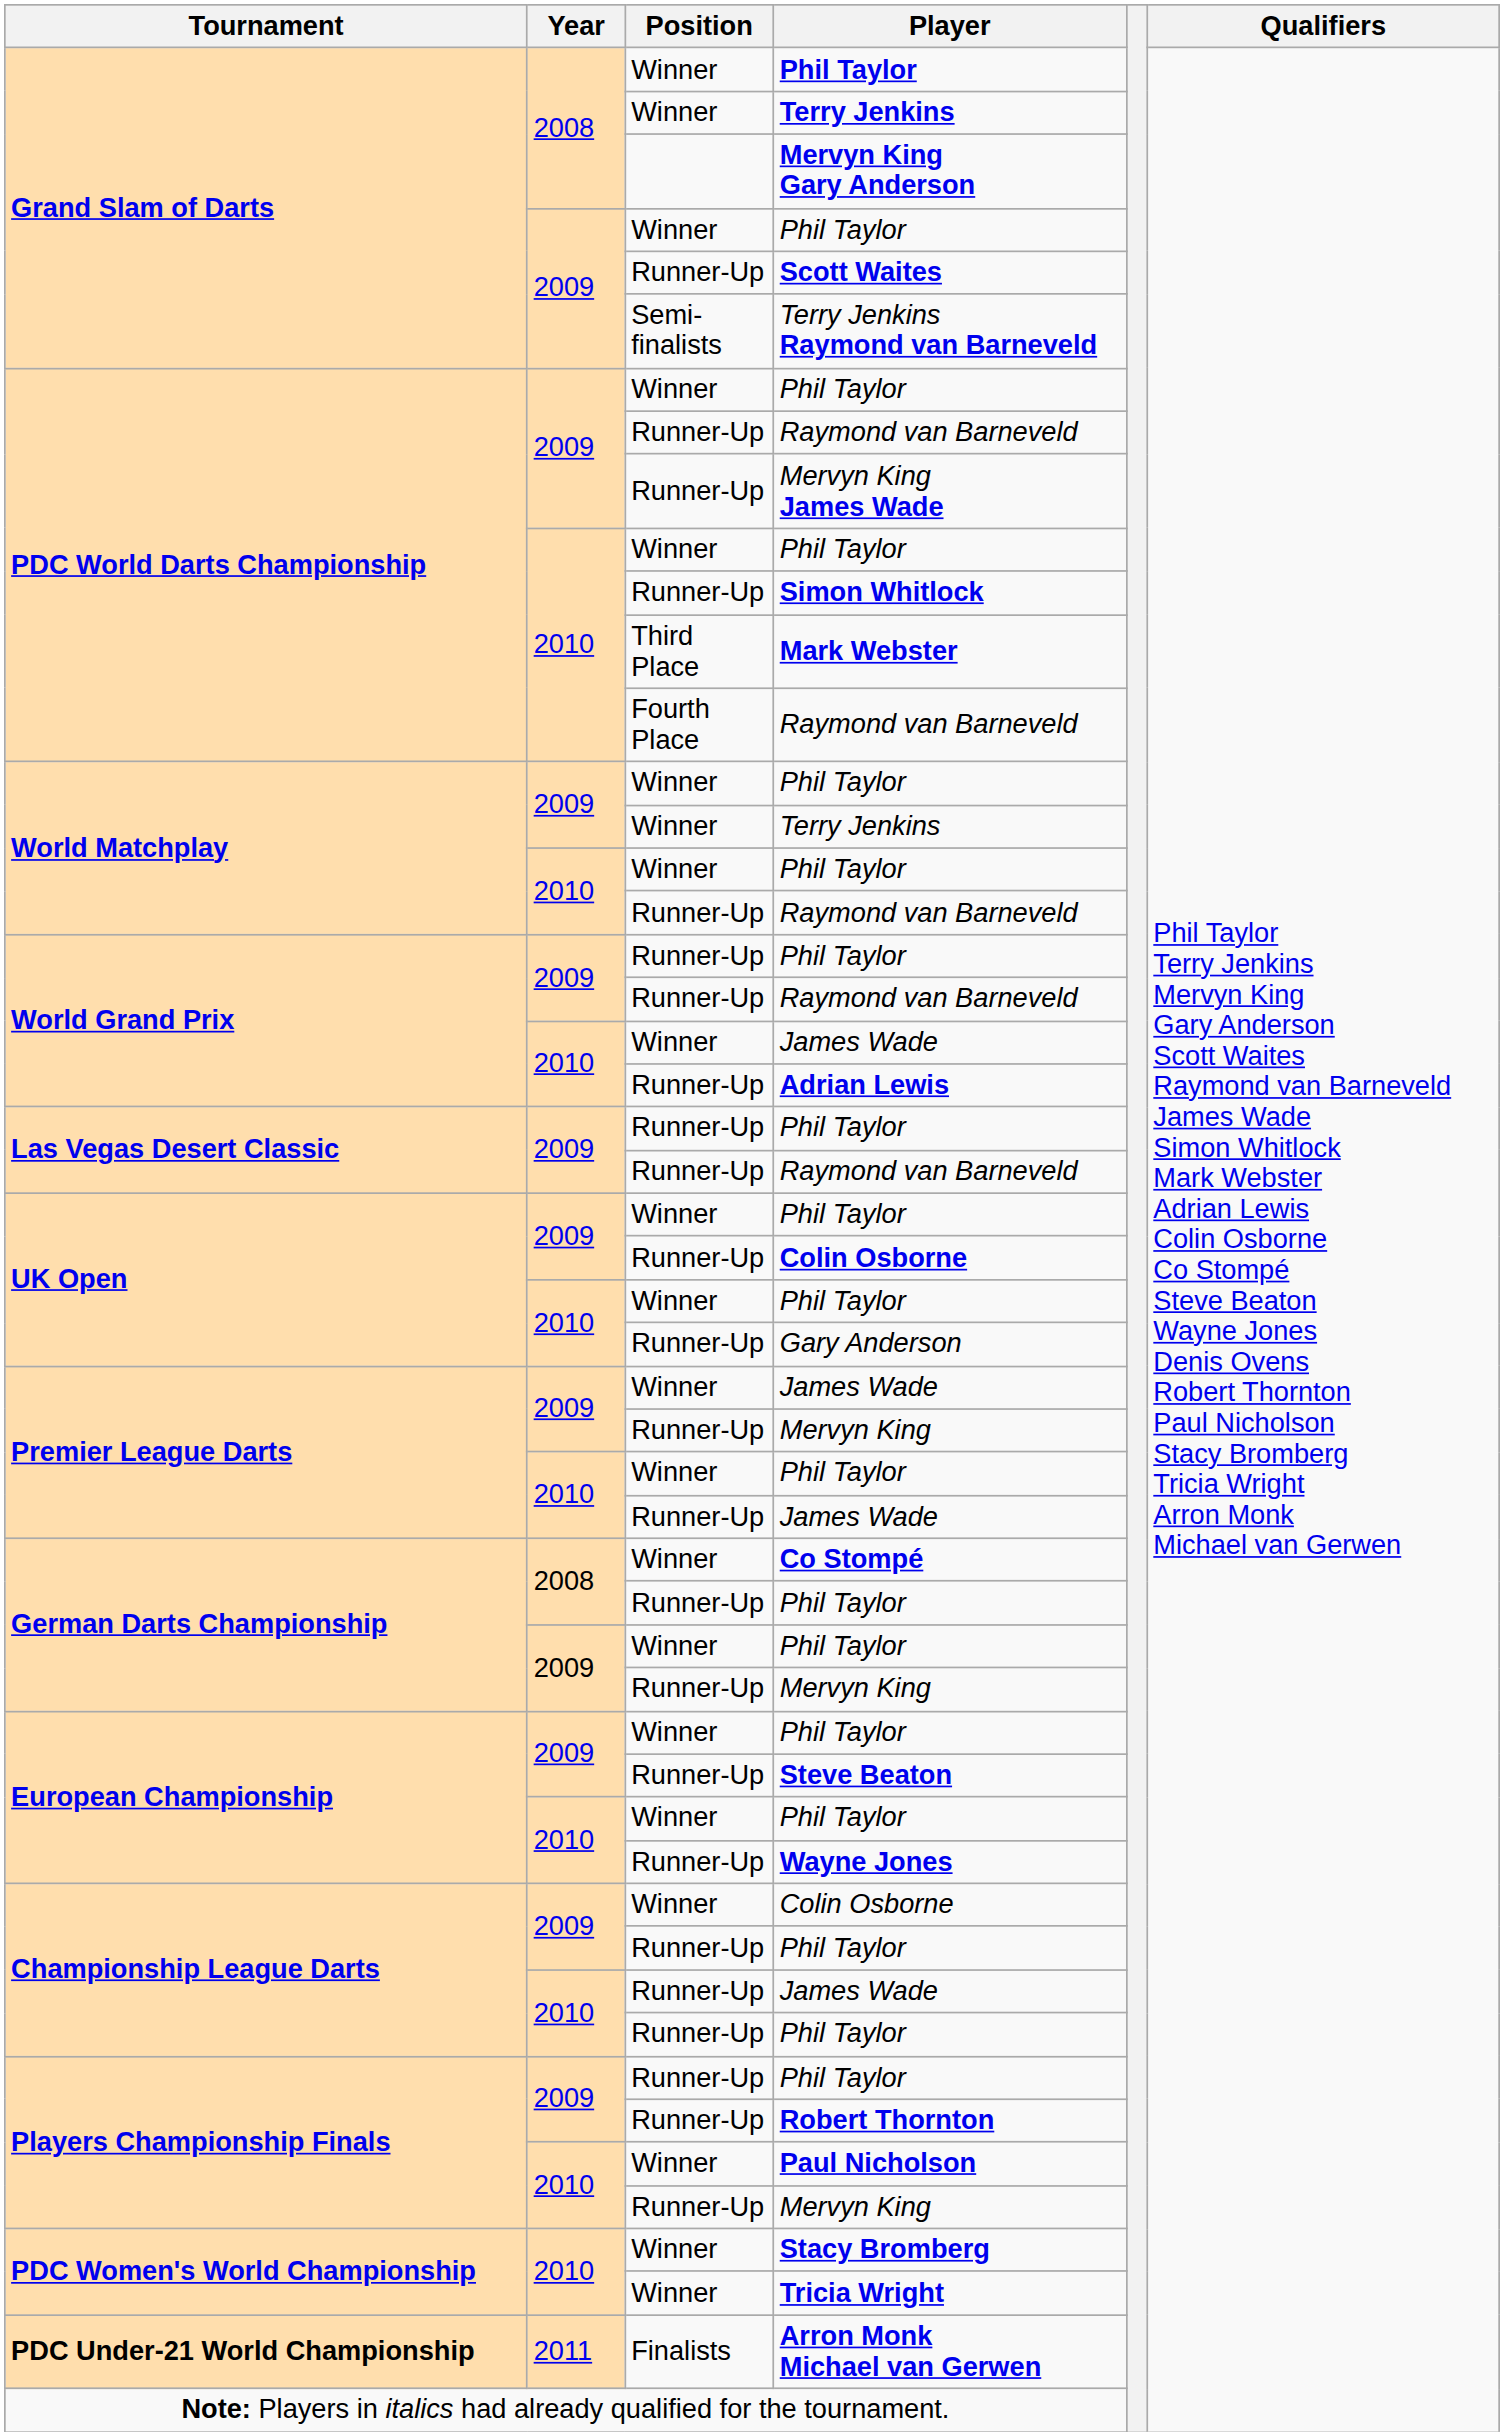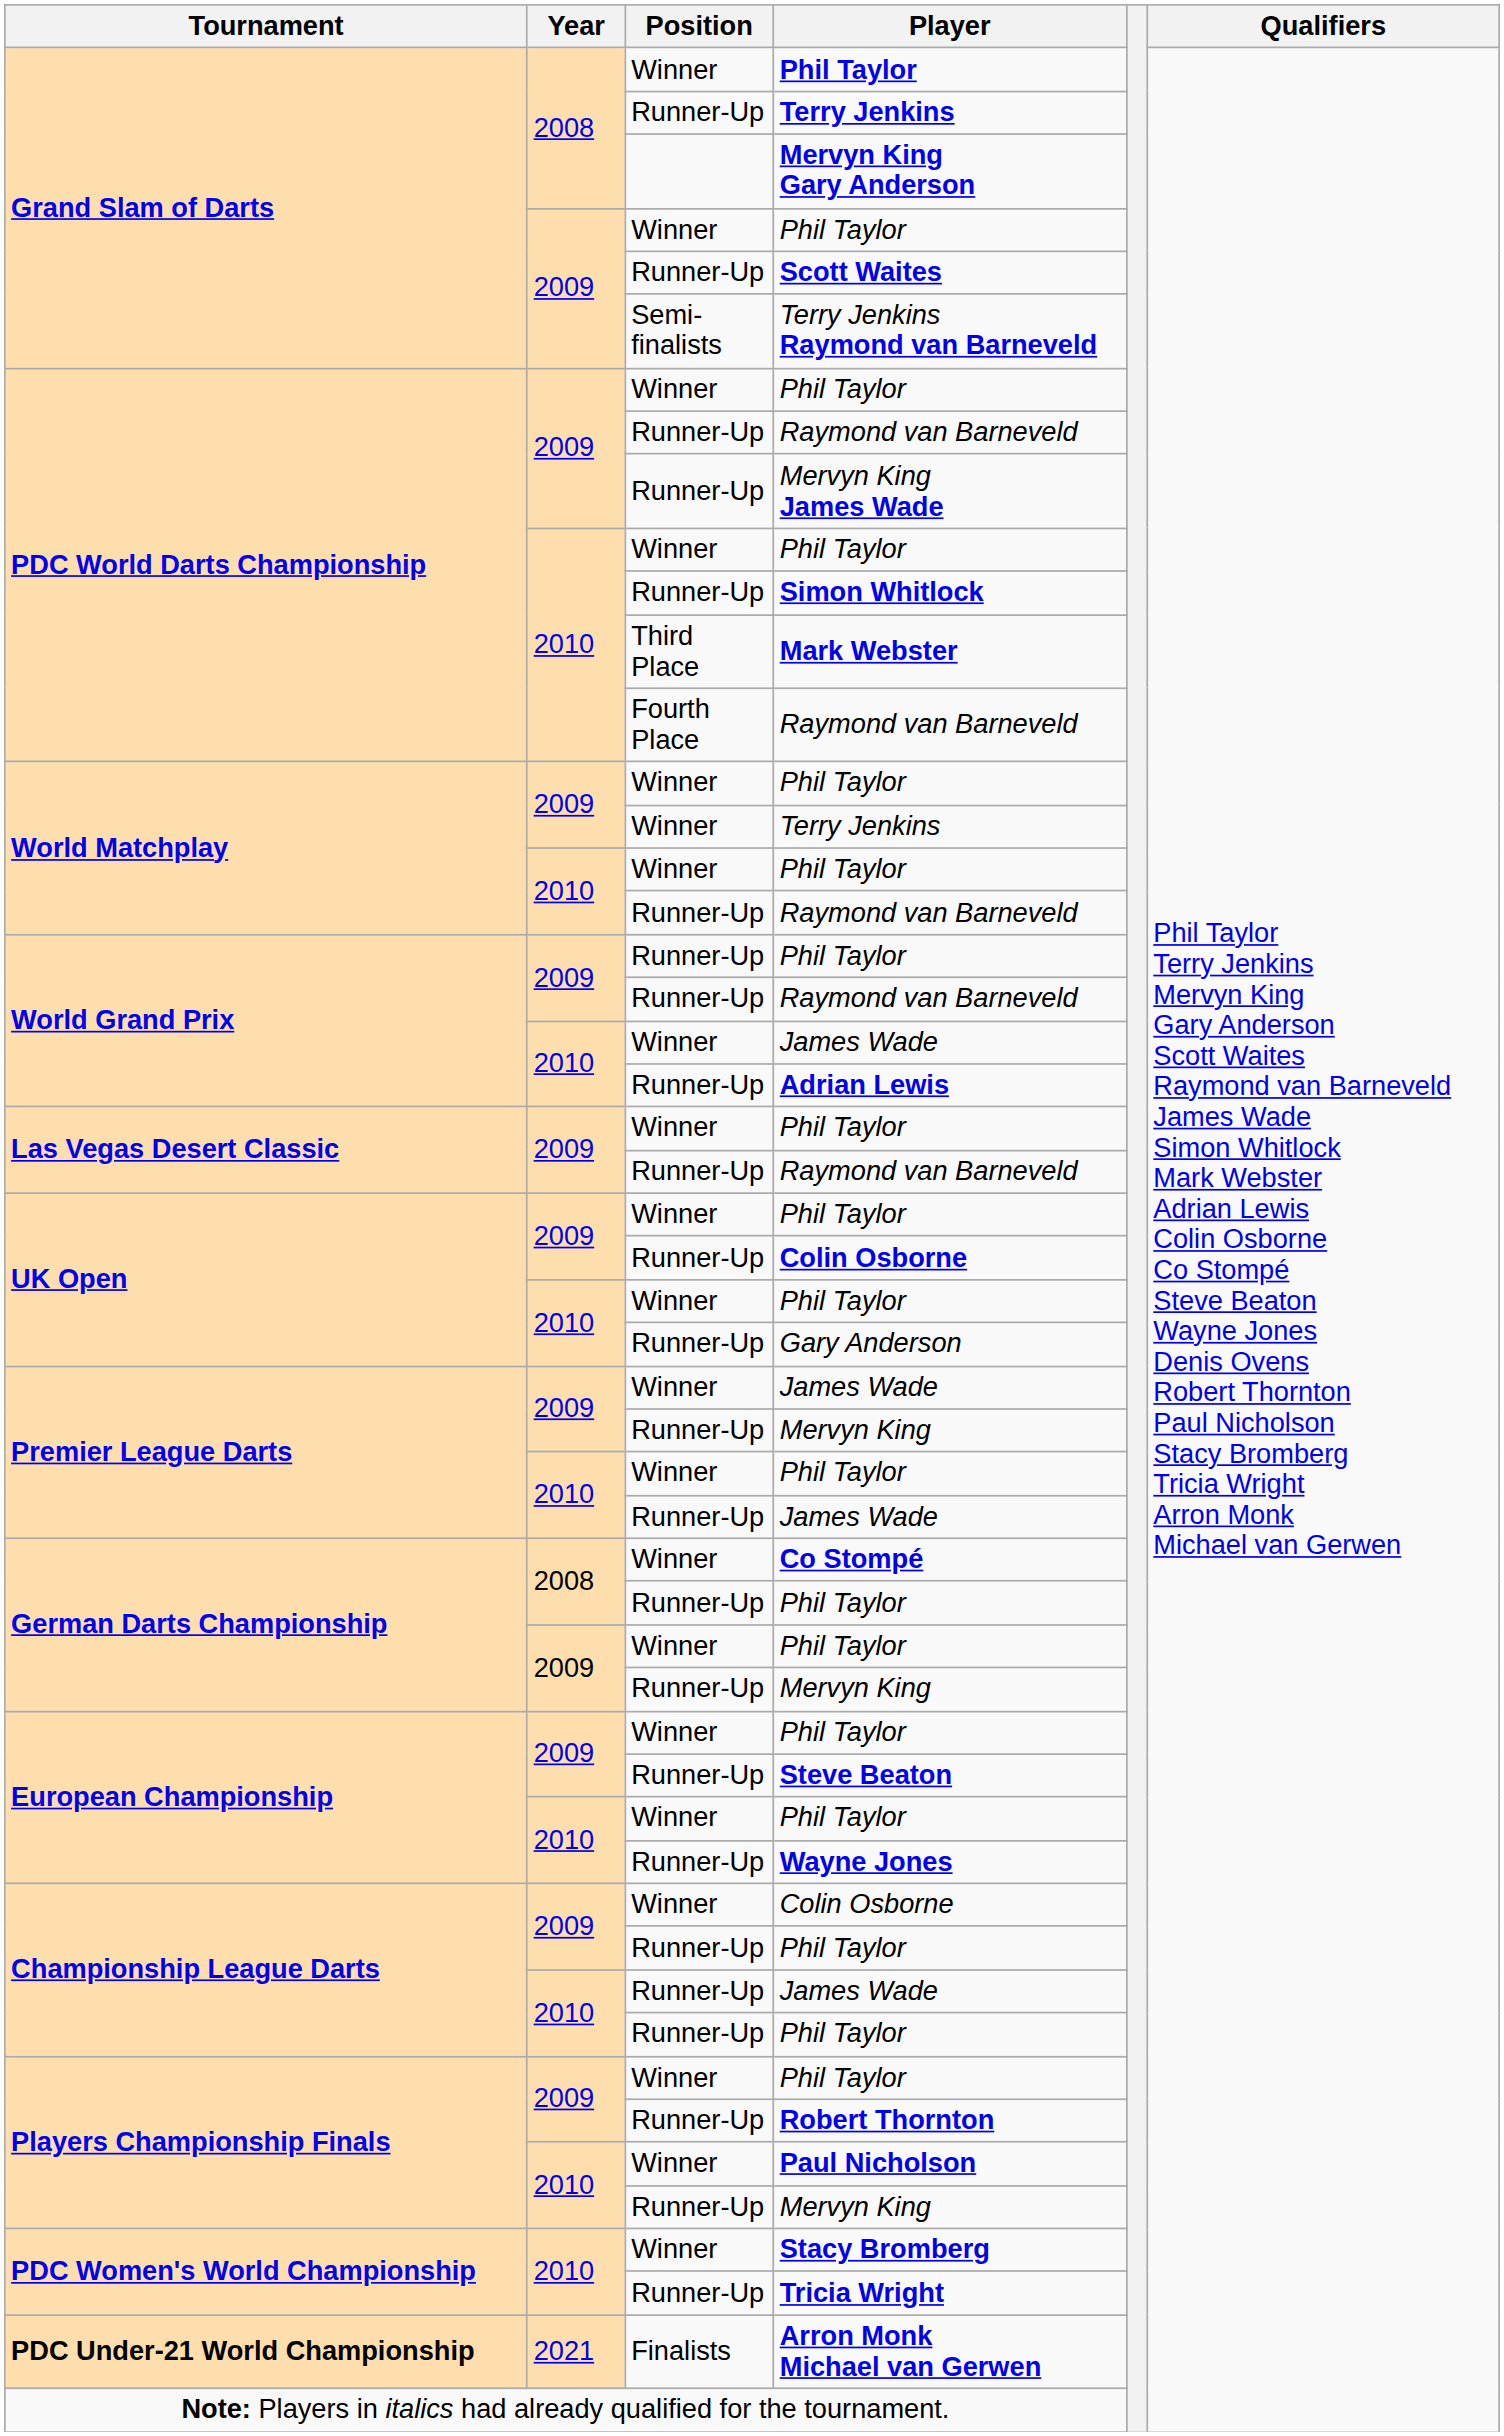 <table class="wikitable">
 <tr>
 <th width=300>Tournament</th>
 <th width=50>Year</th>
 <th width=80>Position</th>
 <th width=200>Player</th>
 <th rowspan=55 width=5></th>
 <th width=200>Qualifiers</th>
 </tr>
 <tr>
 <td rowspan="6" style="background:#ffdead;"><strong><a href='#'>Grand Slam of Darts</a></strong></td>
 <td rowspan="3" style="background:#ffdead;"><a href='#'>2008</a></td>
 <td>Winner</td>
 <td> <strong><a href='#'>Phil Taylor</a></strong></td>
 <td rowspan=54> <a href='#'>Phil Taylor</a><br> <a href='#'>Terry Jenkins</a><br> <a href='#'>Mervyn King</a><br> <a href='#'>Gary Anderson</a><br> <a href='#'>Scott Waites</a><br> <a href='#'>Raymond van Barneveld</a><br> <a href='#'>James Wade</a><br> <a href='#'>Simon Whitlock</a><br> <a href='#'>Mark Webster</a><br> <a href='#'>Adrian Lewis</a><br> <a href='#'>Colin Osborne</a><br> <a href='#'>Co Stompé</a><br> <a href='#'>Steve Beaton</a><br> <a href='#'>Wayne Jones</a><br> <a href='#'>Denis Ovens</a><br> <a href='#'>Robert Thornton</a><br> <a href='#'>Paul Nicholson</a><br> <a href='#'>Stacy Bromberg</a><br> <a href='#'>Tricia Wright</a><br> <a href='#'>Arron Monk</a><br> <a href='#'>Michael van Gerwen</a></td>
 </tr>
 <tr>
-<td>Winner</td>
+<td>Runner-Up</td>
 <td> <strong><a href='#'>Terry Jenkins</a></strong></td>
 </tr>
 <tr>
 <td></td>
 <td> <strong><a href='#'>Mervyn King</a></strong><br> <strong><a href='#'>Gary Anderson</a></strong></td>
 </tr>
 <tr>
 <td rowspan="3" style="background:#ffdead;"><a href='#'>2009</a></td>
 <td>Winner</td>
 <td> <em>Phil Taylor</em></td>
 </tr>
 <tr>
 <td>Runner-Up</td>
 <td> <strong><a href='#'>Scott Waites</a></strong></td>
 </tr>
 <tr>
 <td>Semi-finalists</td>
 <td> <em>Terry Jenkins</em><br> <strong><a href='#'>Raymond van Barneveld</a></strong></td>
 </tr>
 <tr>
 <td rowspan="7" style="background:#ffdead;"><strong><a href='#'>PDC World Darts Championship</a></strong></td>
 <td rowspan="3" style="background:#ffdead;"><a href='#'>2009</a></td>
 <td>Winner</td>
 <td> <em>Phil Taylor</em></td>
 </tr>
 <tr>
 <td>Runner-Up</td>
 <td> <em>Raymond van Barneveld</em></td>
 </tr>
 <tr>
 <td>Runner-Up</td>
 <td> <em>Mervyn King</em><br> <strong><a href='#'>James Wade</a></strong></td>
 </tr>
 <tr>
 <td rowspan="4" style="background:#ffdead;"><a href='#'>2010</a></td>
 <td>Winner</td>
 <td> <em>Phil Taylor</em></td>
 </tr>
 <tr>
 <td>Runner-Up</td>
 <td> <strong><a href='#'>Simon Whitlock</a></strong></td>
 </tr>
 <tr>
 <td>Third Place</td>
 <td> <strong><a href='#'>Mark Webster</a></strong></td>
 </tr>
 <tr>
 <td>Fourth Place</td>
 <td> <em>Raymond van Barneveld</em></td>
 </tr>
 <tr>
 <td rowspan="4" style="background:#ffdead;"><strong><a href='#'>World Matchplay</a></strong></td>
 <td rowspan="2" style="background:#ffdead;"><a href='#'>2009</a></td>
 <td>Winner</td>
 <td> <em>Phil Taylor</em></td>
 </tr>
 <tr>
 <td>Winner</td>
 <td> <em>Terry Jenkins</em></td>
 </tr>
 <tr>
 <td rowspan="2" style="background:#ffdead;"><a href='#'>2010</a></td>
 <td>Winner</td>
 <td> <em>Phil Taylor</em></td>
 </tr>
 <tr>
 <td>Runner-Up</td>
 <td> <em>Raymond van Barneveld</em></td>
 </tr>
 <tr>
 <td rowspan="4" style="background:#ffdead;"><strong><a href='#'>World Grand Prix</a></strong></td>
 <td rowspan="2" style="background:#ffdead;"><a href='#'>2009</a></td>
 <td>Runner-Up</td>
 <td> <em>Phil Taylor</em></td>
 </tr>
 <tr>
 <td>Runner-Up</td>
 <td> <em>Raymond van Barneveld</em></td>
 </tr>
 <tr>
 <td rowspan="2" style="background:#ffdead;"><a href='#'>2010</a></td>
 <td>Winner</td>
 <td>  <em>James Wade</em></td>
 </tr>
 <tr>
 <td>Runner-Up</td>
 <td>  <strong><a href='#'>Adrian Lewis</a></strong></td>
 </tr>
 <tr>
 <td rowspan="2" style="background:#ffdead;"><strong><a href='#'>Las Vegas Desert Classic</a></strong></td>
 <td rowspan="2" style="background:#ffdead;"><a href='#'>2009</a></td>
-<td>Runner-Up</td>
+<td>Winner</td>
 <td> <em>Phil Taylor</em></td>
 </tr>
 <tr>
 <td>Runner-Up</td>
 <td> <em>Raymond van Barneveld</em></td>
 </tr>
 <tr>
 <td rowspan="4" style="background:#ffdead;"><strong><a href='#'>UK Open</a></strong></td>
 <td rowspan="2" style="background:#ffdead;"><a href='#'>2009</a></td>
 <td>Winner</td>
 <td> <em>Phil Taylor</em></td>
 </tr>
 <tr>
 <td>Runner-Up</td>
 <td> <strong><a href='#'>Colin Osborne</a></strong></td>
 </tr>
 <tr>
 <td rowspan="2" style="background:#ffdead;"><a href='#'>2010</a></td>
 <td>Winner</td>
 <td> <em>Phil Taylor</em></td>
 </tr>
 <tr>
 <td>Runner-Up</td>
 <td> <em>Gary Anderson</em></td>
 </tr>
 <tr>
 <td rowspan="4" style="background:#ffdead;"><strong><a href='#'>Premier League Darts</a></strong></td>
 <td rowspan="2" style="background:#ffdead;"><a href='#'>2009</a></td>
 <td>Winner</td>
 <td> <em>James Wade</em></td>
 </tr>
 <tr>
 <td>Runner-Up</td>
 <td> <em>Mervyn King</em></td>
 </tr>
 <tr>
 <td rowspan="2" style="background:#ffdead;"><a href='#'>2010</a></td>
 <td>Winner</td>
 <td> <em>Phil Taylor</em></td>
 </tr>
 <tr>
 <td>Runner-Up</td>
 <td> <em>James Wade</em></td>
 </tr>
 <tr>
 <td rowspan="4" style="background:#ffdead;"><strong><a href='#'>German Darts Championship</a></strong></td>
 <td rowspan="2" style="background:#ffdead;">2008</td>
 <td>Winner</td>
 <td> <strong><a href='#'>Co Stompé</a></strong></td>
 </tr>
 <tr>
 <td>Runner-Up</td>
 <td> <em>Phil Taylor</em></td>
 </tr>
 <tr>
 <td rowspan="2" style="background:#ffdead;">2009</td>
 <td>Winner</td>
 <td> <em>Phil Taylor</em></td>
 </tr>
 <tr>
 <td>Runner-Up</td>
 <td> <em>Mervyn King</em></td>
 </tr>
 <tr>
 <td rowspan="4" style="background:#ffdead;"><strong><a href='#'>European Championship</a></strong></td>
 <td rowspan="2" style="background:#ffdead;"><a href='#'>2009</a></td>
 <td>Winner</td>
 <td> <em>Phil Taylor</em></td>
 </tr>
 <tr>
 <td>Runner-Up</td>
 <td> <strong><a href='#'>Steve Beaton</a></strong></td>
 </tr>
 <tr>
 <td rowspan="2" style="background:#ffdead;"><a href='#'>2010</a></td>
 <td>Winner</td>
 <td> <em>Phil Taylor</em></td>
 </tr>
 <tr>
 <td>Runner-Up</td>
 <td> <strong><a href='#'>Wayne Jones</a></strong></td>
 </tr>
 <tr>
 <td rowspan="4" style="background:#ffdead;"><strong><a href='#'>Championship League Darts</a></strong></td>
 <td rowspan="2" style="background:#ffdead;"><a href='#'>2009</a></td>
 <td>Winner</td>
 <td> <em>Colin Osborne</em></td>
 </tr>
 <tr>
 <td>Runner-Up</td>
 <td> <em>Phil Taylor</em></td>
 </tr>
 <tr>
 <td rowspan="2" style="background:#ffdead;"><a href='#'>2010</a></td>
 <td>Runner-Up</td>
 <td> <em>James Wade</em></td>
 </tr>
 <tr>
 <td>Runner-Up</td>
 <td> <em>Phil Taylor</em></td>
 </tr>
 <tr>
 <td rowspan="4" style="background:#ffdead;"><strong><a href='#'>Players Championship Finals</a></strong></td>
 <td rowspan="2" style="background:#ffdead;"><a href='#'>2009</a></td>
-<td>Runner-Up</td>
+<td>Winner</td>
 <td> <em>Phil Taylor</em></td>
 </tr>
 <tr>
 <td>Runner-Up</td>
 <td> <strong><a href='#'>Robert Thornton</a></strong></td>
 </tr>
 <tr>
 <td rowspan="2" style="background:#ffdead;"><a href='#'>2010</a></td>
 <td>Winner</td>
 <td> <strong><a href='#'>Paul Nicholson</a></strong></td>
 </tr>
 <tr>
 <td>Runner-Up</td>
 <td> <em>Mervyn King</em></td>
 </tr>
 <tr>
 <td rowspan="2" style="background:#ffdead;"><strong><a href='#'>PDC Women's World Championship</a></strong></td>
 <td rowspan="2" style="background:#ffdead;"><a href='#'>2010</a></td>
 <td>Winner</td>
 <td> <strong><a href='#'>Stacy Bromberg</a></strong></td>
 </tr>
 <tr>
-<td>Winner</td>
+<td>Runner-Up</td>
 <td> <strong><a href='#'>Tricia Wright</a></strong></td>
 </tr>
 <tr>
 <td style="background:#ffdead;"><strong>PDC Under-21 World Championship</strong></td>
-<td style="background:#ffdead;"><a href='#'>2011</a></td>
+<td style="background:#ffdead;"><a href='#'>2021</a></td>
 <td>Finalists</td>
 <td> <strong><a href='#'>Arron Monk</a></strong> <br>  <strong><a href='#'>Michael van Gerwen</a></strong></td>
 </tr>
 <tr>
 <td colspan=4 align=center><strong>Note:</strong> Players in <em>italics</em> had already qualified for the tournament.</td>
 </tr>
 <tr>
 </tr>
 </table>
